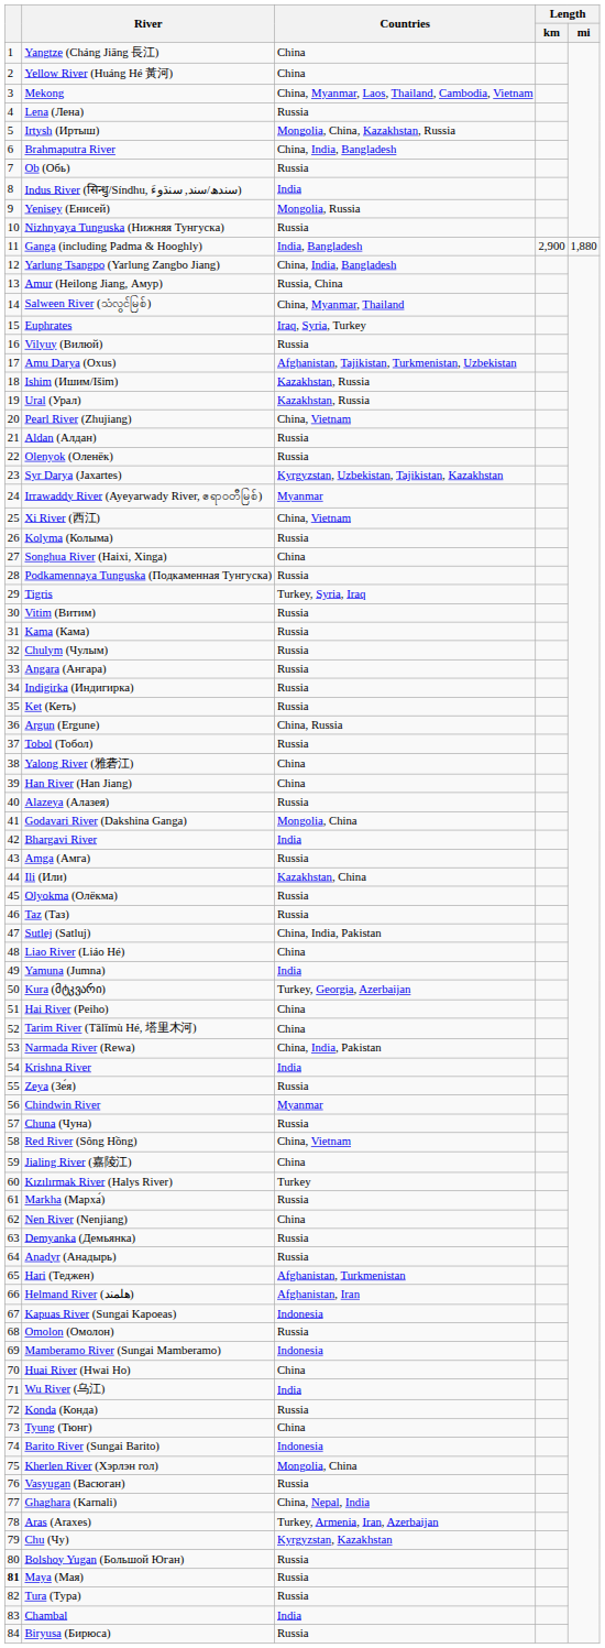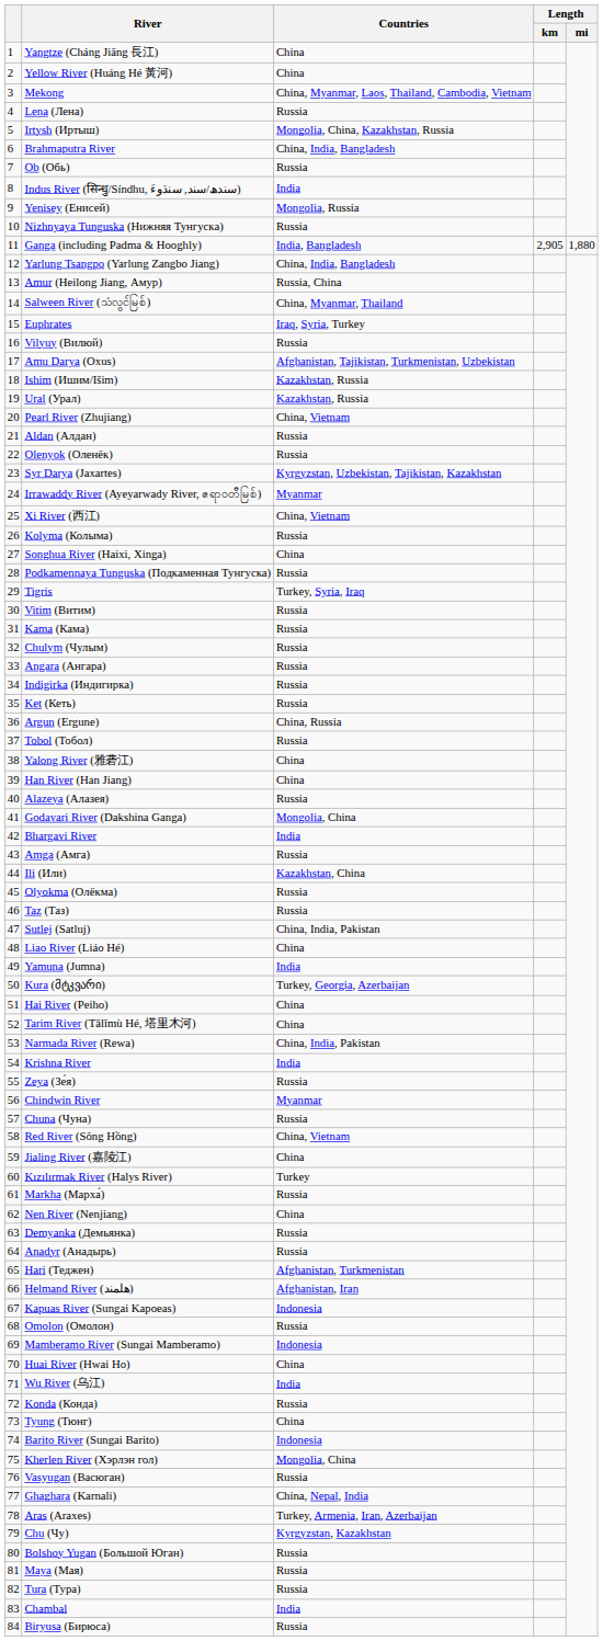 <table class="wikitable sortable">
 <tr>
 <th rowspan=2></th>
 <th rowspan=2>River</th>
 <th rowspan=2>Countries</th>
 <th colspan="2" width="*">Length</th>
 </tr>
 <tr>
 <th>km</th>
 <th>mi</th>
 </tr>
 <tr>
 <td>1</td>
 <td><a href='#'>Yangtze</a> (Cháng Jiāng 長江)</td>
 <td>China</td>
 <td></td>
 </tr>
 <tr>
 <td>2</td>
 <td><a href='#'>Yellow River</a> (Huáng Hé 黃河)</td>
 <td>China</td>
 <td></td>
 </tr>
 <tr>
 <td>3</td>
 <td><a href='#'>Mekong</a></td>
 <td>China, <a href='#'>Myanmar</a>, <a href='#'>Laos</a>, <a href='#'>Thailand</a>, <a href='#'>Cambodia</a>, <a href='#'>Vietnam</a></td>
 <td></td>
 </tr>
 <tr>
 <td>4</td>
 <td><a href='#'>Lena</a> (Лена)</td>
 <td>Russia</td>
 <td></td>
 </tr>
 <tr>
 <td>5</td>
 <td><a href='#'>Irtysh</a> (Иртыш)</td>
 <td><a href='#'>Mongolia</a>, China, <a href='#'>Kazakhstan</a>, Russia</td>
 <td></td>
 </tr>
 <tr>
 <td>6</td>
 <td><a href='#'>Brahmaputra River</a></td>
 <td>China, <a href='#'>India</a>, <a href='#'>Bangladesh</a></td>
 <td></td>
 </tr>
 <tr>
 <td>7</td>
 <td><a href='#'>Ob</a> (Обь)</td>
 <td>Russia</td>
 <td></td>
 </tr>
 <tr>
 <td>8</td>
 <td><a href='#'>Indus River</a> (सिन्धु/Síndhu, <span>سندھ/سند</span>, <span>سنڌوءَ</span>)</td>
 <td><a href='#'>India</a></td>
 <td></td>
 </tr>
 <tr>
 <td>9</td>
 <td><a href='#'>Yenisey</a> (Енисей)</td>
 <td><a href='#'>Mongolia</a>, Russia</td>
 <td></td>
 </tr>
 <tr>
 <td>10</td>
 <td><a href='#'>Nizhnyaya Tunguska</a> (Нижняя Тунгуска)</td>
 <td>Russia</td>
 <td></td>
 </tr>
 <tr>
 <td>11</td>
 <td><a href='#'>Ganga</a> (including Padma & Hooghly)</td>
 <td><a href='#'>India</a>, <a href='#'>Bangladesh</a></td>
-<td style="text-align:center;">2,900</td>
+<td style="text-align:center;">2,905</td>
 <td>1,880</td>
 </tr>
 <tr>
 <td>12</td>
 <td><a href='#'>Yarlung Tsangpo</a> (Yarlung Zangbo Jiang)</td>
 <td>China, <a href='#'>India</a>, <a href='#'>Bangladesh</a></td>
 <td></td>
 </tr>
 <tr>
 <td>13</td>
 <td><a href='#'>Amur</a> (Heilong Jiang, Амур)</td>
 <td>Russia, China</td>
 <td></td>
 </tr>
 <tr>
 <td>14</td>
 <td><a href='#'>Salween River</a> (သံလွင်မြစ်)</td>
 <td>China, <a href='#'>Myanmar</a>, <a href='#'>Thailand</a></td>
 <td></td>
 </tr>
 <tr>
 <td>15</td>
 <td><a href='#'>Euphrates</a></td>
 <td><a href='#'>Iraq</a>, <a href='#'>Syria</a>, Turkey</td>
 <td></td>
 </tr>
 <tr>
 <td>16</td>
 <td><a href='#'>Vilyuy</a> (Вилюй)</td>
 <td>Russia</td>
 <td></td>
 </tr>
 <tr>
 <td>17</td>
 <td><a href='#'>Amu Darya</a> (Oxus)</td>
 <td><a href='#'>Afghanistan</a>, <a href='#'>Tajikistan</a>, <a href='#'>Turkmenistan</a>, <a href='#'>Uzbekistan</a></td>
 <td></td>
 </tr>
 <tr>
 <td>18</td>
 <td><a href='#'>Ishim</a> (Ишим/Išim)</td>
 <td><a href='#'>Kazakhstan</a>, Russia</td>
 <td></td>
 </tr>
 <tr>
 <td>19</td>
 <td><a href='#'>Ural</a> (Урал)</td>
 <td><a href='#'>Kazakhstan</a>, Russia</td>
 <td></td>
 </tr>
 <tr>
 <td>20</td>
 <td><a href='#'>Pearl River</a>  (Zhujiang)</td>
 <td>China, <a href='#'>Vietnam</a></td>
 <td></td>
 </tr>
 <tr>
 <td>21</td>
 <td><a href='#'>Aldan</a> (Алдан)</td>
 <td>Russia</td>
 <td></td>
 </tr>
 <tr>
 <td>22</td>
 <td><a href='#'>Olenyok</a> (Оленёк)</td>
 <td>Russia</td>
 <td></td>
 </tr>
 <tr>
 <td>23</td>
 <td><a href='#'>Syr Darya</a> (Jaxartes)</td>
 <td><a href='#'>Kyrgyzstan</a>, <a href='#'>Uzbekistan</a>, <a href='#'>Tajikistan</a>, <a href='#'>Kazakhstan</a></td>
 <td></td>
 </tr>
 <tr>
 <td>24</td>
 <td><a href='#'>Irrawaddy River</a> (Ayeyarwady River, ဧရာဝတီမြစ်)</td>
 <td><a href='#'>Myanmar</a></td>
 <td></td>
 </tr>
 <tr>
 <td>25</td>
 <td><a href='#'>Xi River</a> (西江)</td>
 <td>China, <a href='#'>Vietnam</a></td>
 <td></td>
 </tr>
 <tr>
 <td>26</td>
 <td><a href='#'>Kolyma</a> (Колыма)</td>
 <td>Russia</td>
 <td></td>
 </tr>
 <tr>
 <td>27</td>
 <td><a href='#'>Songhua River</a> (Haixi, Xinga)</td>
 <td>China</td>
 <td></td>
 </tr>
 <tr>
 <td>28</td>
 <td><a href='#'>Podkamennaya Tunguska</a> (Подкаменная Тунгуска)</td>
 <td>Russia</td>
 <td></td>
 </tr>
 <tr>
 <td>29</td>
 <td><a href='#'>Tigris</a></td>
 <td>Turkey, <a href='#'>Syria</a>, <a href='#'>Iraq</a></td>
 <td></td>
 </tr>
 <tr>
 <td>30</td>
 <td><a href='#'>Vitim</a> (Витим)</td>
 <td>Russia</td>
 <td></td>
 </tr>
 <tr>
 <td>31</td>
 <td><a href='#'>Kama</a> (Кама)</td>
 <td>Russia</td>
 <td></td>
 </tr>
 <tr>
 <td>32</td>
 <td><a href='#'>Chulym</a> (Чулым)</td>
 <td>Russia</td>
 <td></td>
 </tr>
 <tr>
 <td>33</td>
 <td><a href='#'>Angara</a> (Ангара)</td>
 <td>Russia</td>
 <td></td>
 </tr>
 <tr>
 <td>34</td>
 <td><a href='#'>Indigirka</a> (Индигирка)</td>
 <td>Russia</td>
 <td></td>
 </tr>
 <tr>
 <td>35</td>
 <td><a href='#'>Ket</a> (Кеть)</td>
 <td>Russia</td>
 <td></td>
 </tr>
 <tr>
 <td>36</td>
 <td><a href='#'>Argun</a> (Ergune)</td>
 <td>China, Russia</td>
 <td></td>
 </tr>
 <tr>
 <td>37</td>
 <td><a href='#'>Tobol</a> (Тобол)</td>
 <td>Russia</td>
 <td></td>
 </tr>
 <tr>
 <td>38</td>
 <td><a href='#'>Yalong River</a> (雅砻江)</td>
 <td>China</td>
 <td></td>
 </tr>
 <tr>
 <td>39</td>
 <td><a href='#'>Han River</a> (Han Jiang)</td>
 <td>China</td>
 <td></td>
 </tr>
 <tr>
 <td>40</td>
 <td><a href='#'>Alazeya</a> (Алазея)</td>
 <td>Russia</td>
 <td></td>
 </tr>
 <tr>
 <td>41</td>
 <td><a href='#'>Godavari River</a> (Dakshina Ganga)</td>
 <td><a href='#'>Mongolia</a>, China</td>
 <td></td>
 </tr>
 <tr>
 <td>42</td>
 <td><a href='#'>Bhargavi River</a></td>
 <td><a href='#'>India</a></td>
 <td></td>
 </tr>
 <tr>
 <td>43</td>
 <td><a href='#'>Amga</a> (Амга)</td>
 <td>Russia</td>
 <td></td>
 </tr>
 <tr>
 <td>44</td>
 <td><a href='#'>Ili</a> (Или)</td>
 <td><a href='#'>Kazakhstan</a>, China</td>
 <td></td>
 </tr>
 <tr>
 <td>45</td>
 <td><a href='#'>Olyokma</a> (Олёкма)</td>
 <td>Russia</td>
 <td></td>
 </tr>
 <tr>
 <td>46</td>
 <td><a href='#'>Taz</a> (Таз)</td>
 <td>Russia</td>
 <td></td>
 </tr>
 <tr>
 <td>47</td>
 <td><a href='#'>Sutlej</a> (Satluj)</td>
 <td>China, India, Pakistan</td>
 <td></td>
 </tr>
 <tr>
 <td>48</td>
 <td><a href='#'>Liao River</a> (Liáo Hé)</td>
 <td>China</td>
 <td></td>
 </tr>
 <tr>
 <td>49</td>
 <td><a href='#'>Yamuna</a> (Jumna)</td>
 <td><a href='#'>India</a></td>
 <td></td>
 </tr>
 <tr>
 <td>50</td>
 <td><a href='#'>Kura</a> (მტკვარი)</td>
 <td>Turkey, <a href='#'>Georgia</a>, <a href='#'>Azerbaijan</a></td>
 <td></td>
 </tr>
 <tr>
 <td>51</td>
 <td><a href='#'>Hai River</a> (Peiho)</td>
 <td>China</td>
 <td></td>
 </tr>
 <tr>
 <td>52</td>
 <td><a href='#'>Tarim River</a> (Tǎlǐmù Hé, 塔里木河)</td>
 <td>China</td>
 <td></td>
 </tr>
 <tr>
 <td>53</td>
 <td><a href='#'>Narmada River</a> (Rewa)</td>
 <td>China, <a href='#'>India</a>, Pakistan</td>
 <td></td>
 </tr>
 <tr>
 <td>54</td>
 <td><a href='#'>Krishna River</a></td>
 <td><a href='#'>India</a></td>
 <td></td>
 </tr>
 <tr>
 <td>55</td>
 <td><a href='#'>Zeya</a> (Зе́я)</td>
 <td>Russia</td>
 <td></td>
 </tr>
 <tr>
 <td>56</td>
 <td><a href='#'>Chindwin River</a></td>
 <td><a href='#'>Myanmar</a></td>
 <td></td>
 </tr>
 <tr>
 <td>57</td>
 <td><a href='#'>Chuna</a> (Чуна)</td>
 <td>Russia</td>
 <td></td>
 </tr>
 <tr>
 <td>58</td>
 <td><a href='#'>Red River</a> (Sông Hồng)</td>
 <td>China, <a href='#'>Vietnam</a></td>
 <td></td>
 </tr>
 <tr>
 <td>59</td>
 <td><a href='#'>Jialing River</a> (嘉陵江)</td>
 <td>China</td>
 <td></td>
 </tr>
 <tr>
 <td>60</td>
 <td><a href='#'>Kızılırmak River</a> (Halys River)</td>
 <td>Turkey</td>
 <td></td>
 </tr>
 <tr>
 <td>61</td>
 <td><a href='#'>Markha</a> (Марха́)</td>
 <td>Russia</td>
 <td></td>
 </tr>
 <tr>
 <td>62</td>
 <td><a href='#'>Nen River</a> (Nenjiang)</td>
 <td>China</td>
 <td></td>
 </tr>
 <tr>
 <td>63</td>
 <td><a href='#'>Demyanka</a> (Демьянка)</td>
 <td>Russia</td>
 <td></td>
 </tr>
 <tr>
 <td>64</td>
 <td><a href='#'>Anadyr</a> (Анадырь)</td>
 <td>Russia</td>
 <td></td>
 </tr>
 <tr>
 <td>65</td>
 <td><a href='#'>Hari</a> (Теджен)</td>
 <td><a href='#'>Afghanistan</a>, <a href='#'>Turkmenistan</a></td>
 <td></td>
 </tr>
 <tr>
 <td>66</td>
 <td><a href='#'>Helmand River</a> (هلمند)</td>
 <td><a href='#'>Afghanistan</a>, <a href='#'>Iran</a></td>
 <td></td>
 </tr>
 <tr>
 <td>67</td>
 <td><a href='#'>Kapuas River</a> (Sungai Kapoeas)</td>
 <td><a href='#'>Indonesia</a></td>
 <td></td>
 </tr>
 <tr>
 <td>68</td>
 <td><a href='#'>Omolon</a> (Омолон)</td>
 <td>Russia</td>
 <td></td>
 </tr>
 <tr>
 <td>69</td>
 <td><a href='#'>Mamberamo River</a> (Sungai Mamberamo)</td>
 <td><a href='#'>Indonesia</a></td>
 <td></td>
 </tr>
 <tr>
 <td>70</td>
 <td><a href='#'>Huai River</a> (Hwai Ho)</td>
 <td>China</td>
 <td></td>
 </tr>
 <tr>
 <td>71</td>
 <td><a href='#'>Wu River</a> (乌江)</td>
 <td><a href='#'>India</a></td>
 <td></td>
 </tr>
 <tr>
 <td>72</td>
 <td><a href='#'>Konda</a> (Конда)</td>
 <td>Russia</td>
 <td></td>
 </tr>
 <tr>
 <td>73</td>
 <td><a href='#'>Tyung</a> (Тюнг)</td>
 <td>China</td>
 <td></td>
 </tr>
 <tr>
 <td>74</td>
 <td><a href='#'>Barito River</a> (Sungai Barito)</td>
 <td><a href='#'>Indonesia</a></td>
 <td></td>
 </tr>
 <tr>
 <td>75</td>
 <td><a href='#'>Kherlen River</a> (Хэрлэн гол)</td>
 <td><a href='#'>Mongolia</a>, China</td>
 <td></td>
 </tr>
 <tr>
 <td>76</td>
 <td><a href='#'>Vasyugan</a> (Васюган)</td>
 <td>Russia</td>
 <td></td>
 </tr>
 <tr>
 <td>77</td>
 <td><a href='#'>Ghaghara</a> (Karnali)</td>
 <td>China, <a href='#'>Nepal</a>, <a href='#'>India</a></td>
 <td></td>
 </tr>
 <tr>
 <td>78</td>
 <td><a href='#'>Aras</a> (Araxes)</td>
 <td>Turkey, <a href='#'>Armenia</a>, <a href='#'>Iran</a>, <a href='#'>Azerbaijan</a></td>
 <td></td>
 </tr>
 <tr>
 <td>79</td>
 <td><a href='#'>Chu</a> (Чу)</td>
 <td><a href='#'>Kyrgyzstan</a>, <a href='#'>Kazakhstan</a></td>
 <td></td>
 </tr>
 <tr>
 <td>80</td>
 <td><a href='#'>Bolshoy Yugan</a> (Большой Юган)</td>
 <td>Russia</td>
 <td></td>
 </tr>
 <tr>
-<td><strong>81</strong></td>
+<td>81</td>
 <td><a href='#'>Maya</a> (Мая)</td>
 <td>Russia</td>
 <td></td>
 </tr>
 <tr>
 <td>82</td>
 <td><a href='#'>Tura</a> (Тура)</td>
 <td>Russia</td>
 <td></td>
 </tr>
 <tr>
 <td>83</td>
 <td><a href='#'>Chambal</a></td>
 <td><a href='#'>India</a></td>
 <td></td>
 </tr>
 <tr>
 <td>84</td>
 <td><a href='#'>Biryusa</a> (Бирюса)</td>
 <td>Russia</td>
 <td></td>
 </tr>
 </table>
